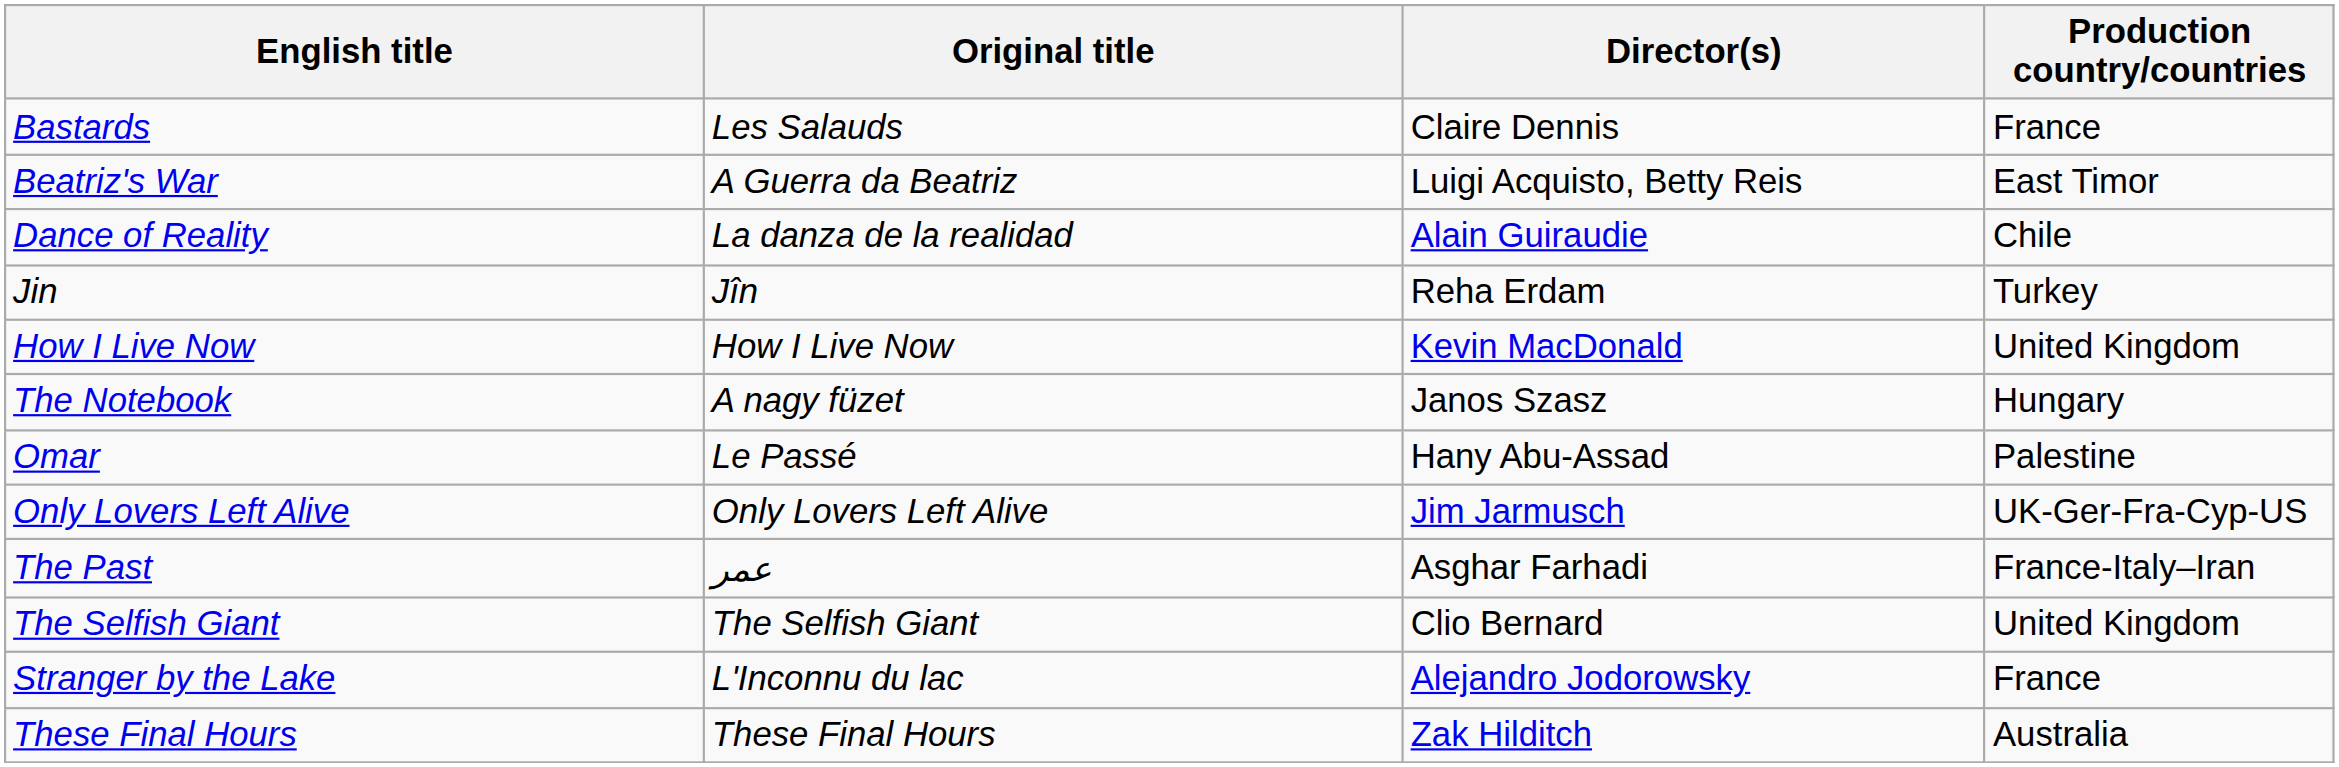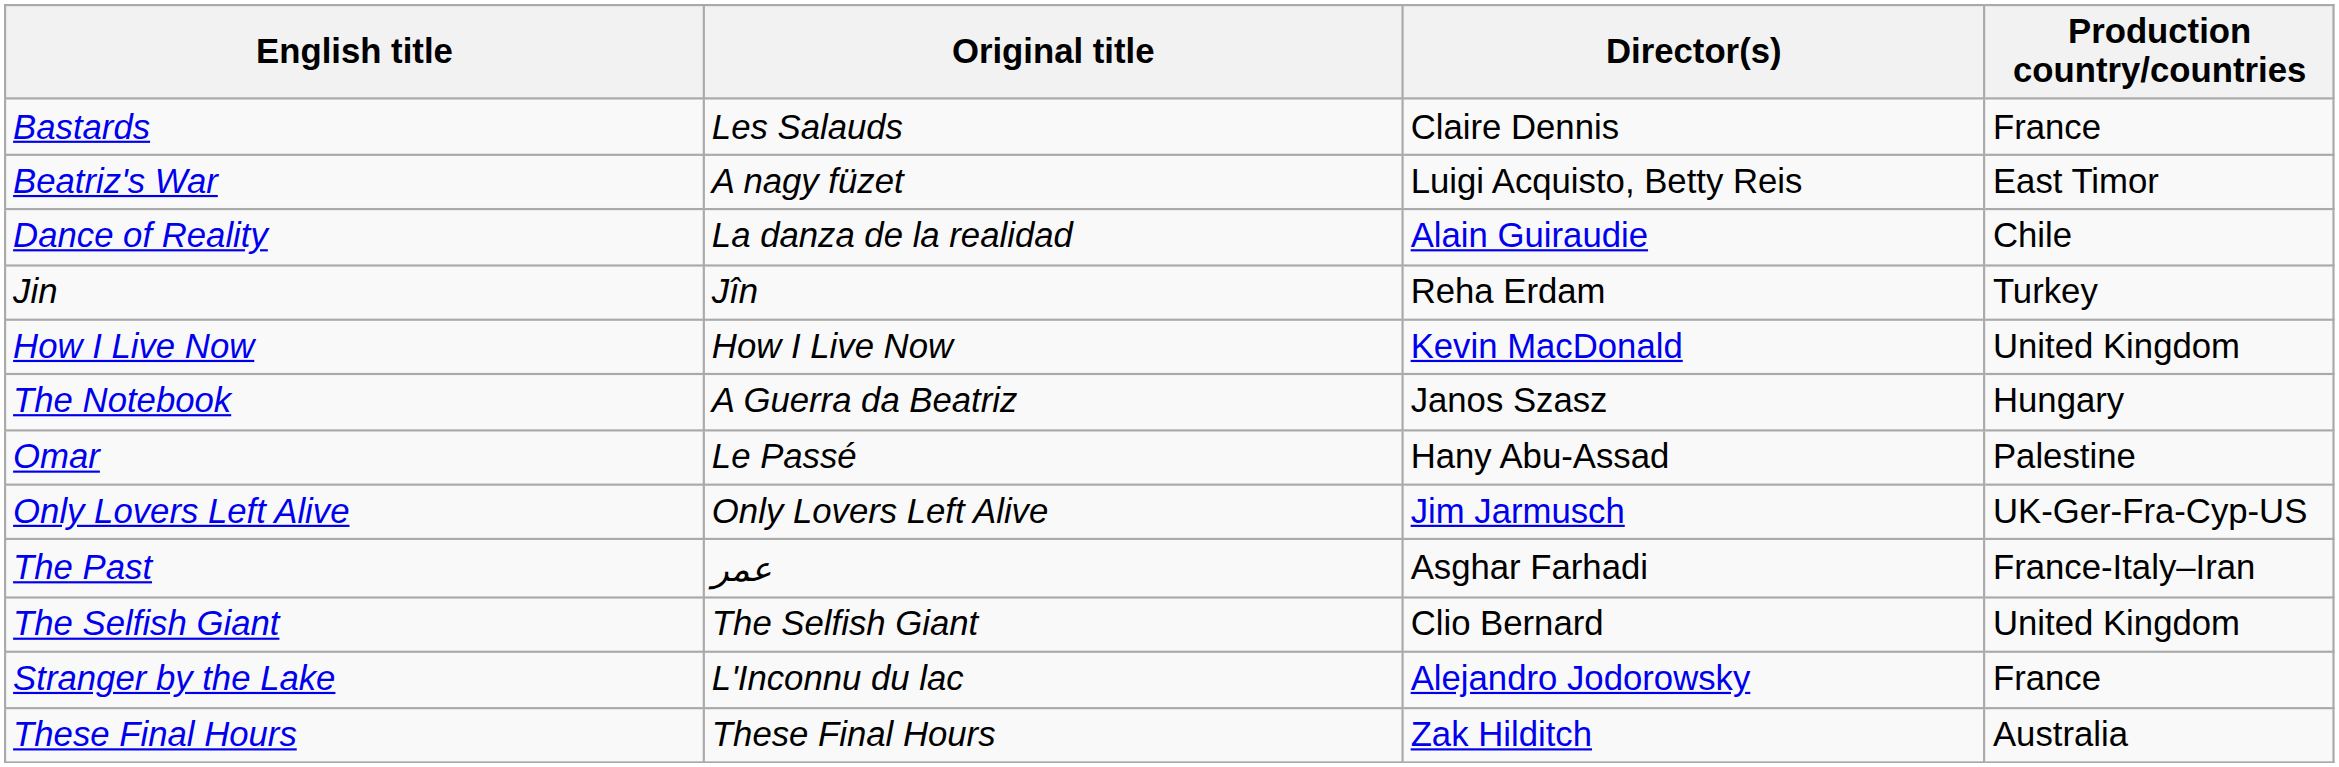 <table class="sortable wikitable" width="85%" cellpadding="5">
 <tr>
 <th width="30%">English title</th>
 <th width="30%">Original title</th>
 <th width="25%">Director(s)</th>
 <th width="15%">Production country/countries</th>
 </tr>
 <tr>
 <td><em><a href='#'>Bastards</a></em></td>
 <td><em>Les Salauds</em></td>
 <td>Claire Dennis</td>
 <td>France</td>
 </tr>
 <tr>
 <td><em><a href='#'>Beatriz's War</a></em></td>
-<td><em>A Guerra da Beatriz</em></td>
+<td><em>A nagy füzet</em></td>
 <td>Luigi Acquisto, Betty Reis</td>
 <td>East Timor</td>
 </tr>
 <tr>
 <td><em><a href='#'>Dance of Reality</a></em></td>
 <td><em>La danza de la realidad</em></td>
 <td><a href='#'>Alain Guiraudie</a></td>
 <td>Chile</td>
 </tr>
 <tr -style="background:#FFDEAD;">
 <td><em>Jin</em></td>
 <td><em>Jîn</em></td>
 <td>Reha Erdam</td>
 <td>Turkey</td>
 </tr>
 <tr>
 <td><em><a href='#'>How I Live Now</a></em></td>
 <td><em>How I Live Now</em></td>
 <td><a href='#'>Kevin MacDonald</a></td>
 <td>United Kingdom</td>
 </tr>
 <tr>
 <td><em><a href='#'>The Notebook</a></em></td>
-<td><em>A nagy füzet</em></td>
+<td><em>A Guerra da Beatriz</em></td>
 <td>Janos Szasz</td>
 <td>Hungary</td>
 </tr>
 <tr>
 <td><em><a href='#'>Omar</a></em></td>
 <td><em>Le Passé</em></td>
 <td>Hany Abu-Assad</td>
 <td>Palestine</td>
 </tr>
 <tr>
 <td><em><a href='#'>Only Lovers Left Alive</a></em></td>
 <td><em>Only Lovers Left Alive</em></td>
 <td><a href='#'>Jim Jarmusch</a></td>
 <td>UK-Ger-Fra-Cyp-US</td>
 </tr>
 <tr>
 <td><em><a href='#'>The Past</a></em></td>
 <td><em>عمر</em></td>
 <td>Asghar Farhadi</td>
 <td>France-Italy–Iran</td>
 </tr>
 <tr>
 <td><em><a href='#'>The Selfish Giant</a></em></td>
 <td><em>The Selfish Giant</em></td>
 <td>Clio Bernard</td>
 <td>United Kingdom</td>
 </tr>
 <tr>
 <td><em><a href='#'>Stranger by the Lake</a></em></td>
 <td><em>L'Inconnu du lac</em></td>
 <td><a href='#'>Alejandro Jodorowsky</a></td>
 <td>France</td>
 </tr>
 <tr>
 <td><em><a href='#'>These Final Hours</a></em></td>
 <td><em>These Final Hours</em></td>
 <td><a href='#'>Zak Hilditch</a></td>
 <td>Australia</td>
 </tr>
 </table>
